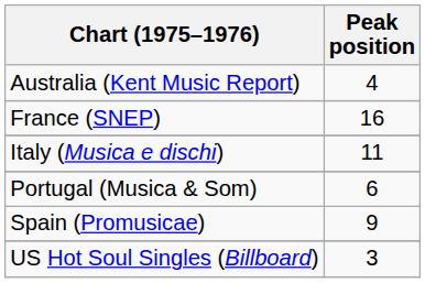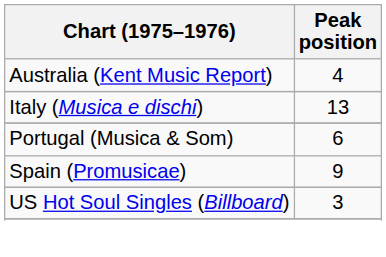 <table class="wikitable sortable">
 <tr>
 <th>Chart (1975–1976)</th>
 <th>Peak<br>position</th>
 </tr>
 <tr>
 <td>Australia (<a href='#'>Kent Music Report</a>)</td>
 <td align="center">4</td>
 </tr>
 <tr>
 </tr>
 <tr>
 </tr>
 <tr>
-<td>France (<a href='#'>SNEP</a>)</td>
-<td align="center">16</td>
-</tr>
-<tr>
 </tr>
 <tr>
 <td>Italy (<em><a href='#'>Musica e dischi</a></em>)</td>
-<td align="center">11</td>
+<td align="center">13</td>
 </tr>
 <tr>
 </tr>
 <tr>
 </tr>
 <tr>
 </tr>
 <tr>
 </tr>
 <tr>
 <td>Portugal (Musica & Som)</td>
 <td align="center">6</td>
 </tr>
 <tr>
 <td>Spain (<a href='#'>Promusicae</a>)</td>
 <td align="center">9</td>
 </tr>
 <tr>
 </tr>
 <tr>
 </tr>
 <tr>
 </tr>
 <tr>
 </tr>
 <tr>
 <td scope="row">US <a href='#'>Hot Soul Singles</a> (<em><a href='#'>Billboard</a></em>)</td>
 <td style="text-align:center;">3</td>
 </tr>
 <tr>
 </tr>
 <tr>
 </tr>
 </table>
